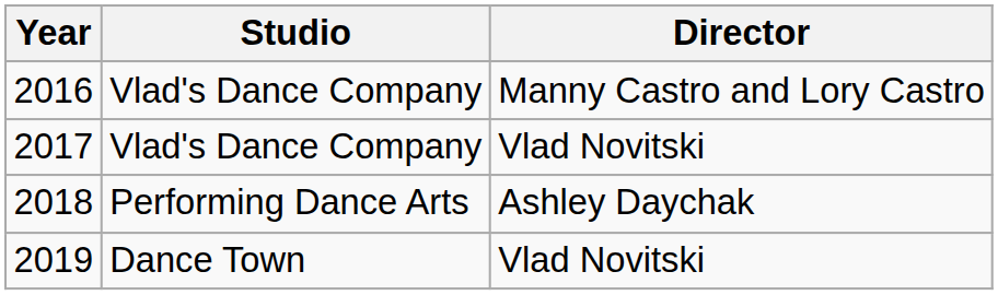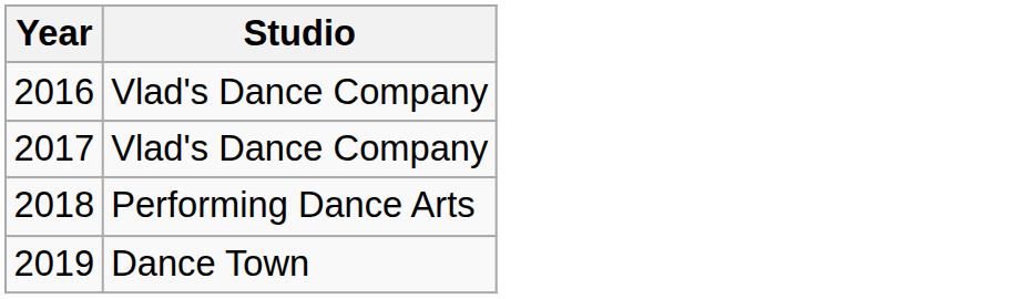 <table class="wikitable">
 <tr>
 <th>Year</th>
 <th>Studio</th>
-<th>Director</th>
 </tr>
 <tr>
 <td>2016</td>
 <td>Vlad's Dance Company</td>
-<td>Manny Castro and Lory Castro</td>
 </tr>
 <tr>
 <td>2017</td>
 <td>Vlad's Dance Company</td>
-<td>Vlad Novitski</td>
 </tr>
 <tr>
 <td>2018</td>
 <td>Performing Dance Arts</td>
-<td>Ashley Daychak</td>
 </tr>
 <tr>
 <td>2019</td>
 <td>Dance Town</td>
-<td>Vlad Novitski</td>
 </tr>
 </table>
